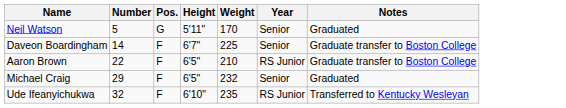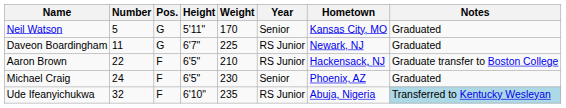 <table class="wikitable sortable" border="1">
 <tr>
 <th>Name</th>
 <th>Number</th>
 <th>Pos.</th>
 <th>Height</th>
 <th>Weight</th>
 <th>Year</th>
+<th>Hometown</th>
 <th class="unsortable">Notes</th>
 </tr>
 <tr>
 <td><a href='#'>Neil Watson</a></td>
 <td>5</td>
 <td>G</td>
 <td>5'11"</td>
 <td>170</td>
 <td>Senior</td>
+<td><a href='#'>Kansas City, MO</a></td>
 <td>Graduated</td>
 </tr>
 <tr>
 <td>Daveon Boardingham</td>
-<td>14</td>
-<td>F</td>
+<td>11</td>
+<td>G</td>
 <td>6'7"</td>
 <td>225</td>
-<td>Senior</td>
-<td>Graduate transfer to <a href='#'>Boston College</a></td>
+<td>RS Junior</td>
+<td><a href='#'>Newark, NJ</a></td>
+<td>Graduated</td>
 </tr>
 <tr>
 <td>Aaron Brown</td>
 <td>22</td>
 <td>F</td>
 <td>6'5"</td>
 <td>210</td>
 <td>RS Junior</td>
+<td><a href='#'>Hackensack, NJ</a></td>
 <td>Graduate transfer to <a href='#'>Boston College</a></td>
 </tr>
 <tr>
 <td>Michael Craig</td>
-<td>29</td>
+<td>24</td>
 <td>F</td>
 <td>6'5"</td>
-<td>232</td>
+<td>230</td>
 <td>Senior</td>
+<td><a href='#'>Phoenix, AZ</a></td>
 <td>Graduated</td>
 </tr>
 <tr>
 <td>Ude Ifeanyichukwa</td>
 <td>32</td>
 <td>F</td>
 <td>6'10"</td>
 <td>235</td>
 <td>RS Junior</td>
-<td>Transferred to <a href='#'>Kentucky Wesleyan</a></td>
+<td><a href='#'>Abuja, Nigeria</a></td>
+<td style="background: lightblue;">Transferred to <a href='#'>Kentucky Wesleyan</a></td>
 </tr>
 </table>
